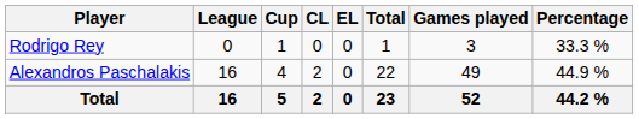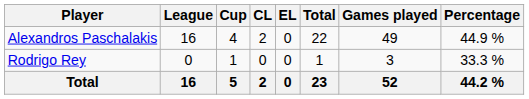 <table class="wikitable" style="text-align: center;">
 <tr>
 <th>Player</th>
 <th>League</th>
 <th>Cup</th>
 <th>CL</th>
 <th>EL</th>
 <th>Total</th>
 <th>Games played</th>
 <th>Percentage</th>
 </tr>
 <tr>
+<td align=left> <a href='#'>Alexandros Paschalakis</a></td>
+<td>16</td>
+<td>4</td>
+<td>2</td>
+<td>0</td>
+<td>22</td>
+<td>49</td>
+<td>44.9 %</td>
+</tr>
+<tr>
 <td align=left> <a href='#'>Rodrigo Rey</a></td>
 <td>0</td>
 <td>1</td>
 <td>0</td>
 <td>0</td>
 <td>1</td>
 <td>3</td>
 <td>33.3 %</td>
-</tr>
-<tr>
-<td align=left> <a href='#'>Alexandros Paschalakis</a></td>
-<td>16</td>
-<td>4</td>
-<td>2</td>
-<td>0</td>
-<td>22</td>
-<td>49</td>
-<td>44.9 %</td>
 </tr>
 <tr>
 <th>Total</th>
 <th>16</th>
 <th>5</th>
 <th>2</th>
 <th>0</th>
 <th>23</th>
 <th>52</th>
 <th>44.2 %</th>
 </tr>
 </table>
